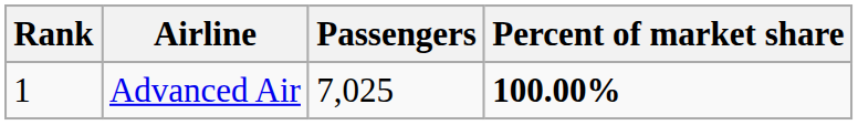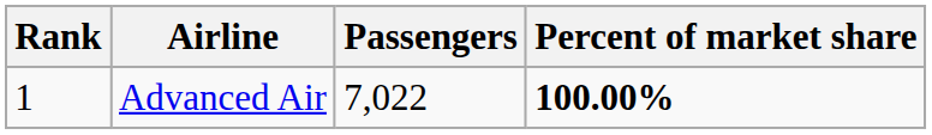 <table class="wikitable sortable" style="font-size: 95%">
 <tr>
 <th>Rank</th>
 <th>Airline</th>
 <th>Passengers</th>
 <th>Percent of market share</th>
 </tr>
 <tr>
 <td>1</td>
 <td><a href='#'>Advanced Air</a></td>
-<td>7,025</td>
+<td>7,022</td>
 <td><strong>100.00%</strong></td>
 </tr>
 </table>
